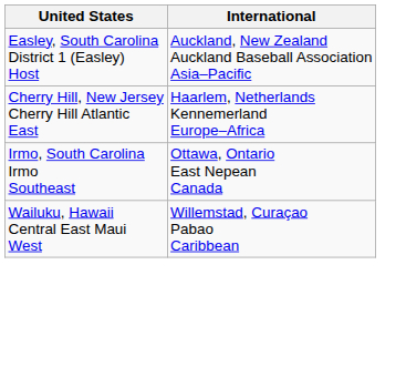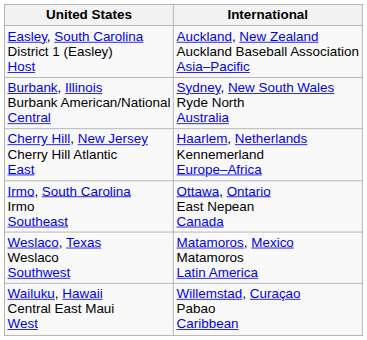 <table class="wikitable">
 <tr>
 <th>United States</th>
 <th>International</th>
 </tr>
 <tr>
 <td> <a href='#'>Easley</a>, <a href='#'>South Carolina</a><br>District 1 (Easley) <br><a href='#'>Host</a></td>
 <td> <a href='#'>Auckland</a>, <a href='#'>New Zealand</a><br>Auckland Baseball Association<br><a href='#'>Asia–Pacific</a></td>
 </tr>
 <tr>
+<td> <a href='#'>Burbank</a>, <a href='#'>Illinois</a><br>Burbank American/National<br><a href='#'>Central</a></td>
+<td>  <a href='#'>Sydney</a>, <a href='#'>New South Wales</a><br>Ryde North<br><a href='#'>Australia</a></td>
+</tr>
+<tr>
 <td> <a href='#'>Cherry Hill</a>, <a href='#'>New Jersey</a><br>Cherry Hill Atlantic<br><a href='#'>East</a></td>
 <td> <a href='#'>Haarlem</a>, <a href='#'>Netherlands</a><br>Kennemerland<br><a href='#'>Europe–Africa</a></td>
 </tr>
 <tr>
 <td> <a href='#'>Irmo</a>, <a href='#'>South Carolina</a><br>Irmo<br><a href='#'>Southeast</a></td>
 <td>  <a href='#'>Ottawa</a>, <a href='#'>Ontario</a><br>East Nepean<br><a href='#'>Canada</a></td>
 </tr>
 <tr>
+<td> <a href='#'>Weslaco</a>, <a href='#'>Texas</a><br>Weslaco<br><a href='#'>Southwest</a></td>
+<td>  <a href='#'>Matamoros</a>, <a href='#'>Mexico</a><br>Matamoros<br><a href='#'>Latin America</a></td>
+</tr>
+<tr>
 <td> <a href='#'>Wailuku</a>, <a href='#'>Hawaii</a><br>Central East Maui<br><a href='#'>West</a></td>
 <td> <a href='#'>Willemstad</a>, <a href='#'>Curaçao</a><br>Pabao<br><a href='#'>Caribbean</a></td>
 </tr>
 </table>
